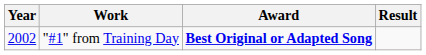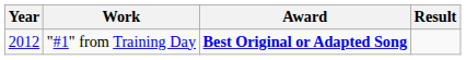 <table class="wikitable">
 <tr>
 <th>Year</th>
 <th>Work</th>
 <th>Award</th>
 <th>Result</th>
 </tr>
 <tr>
-<td><a href='#'>2002</a></td>
+<td><a href='#'>2012</a></td>
 <td>"<a href='#'>#1</a>" from <a href='#'>Training Day</a></td>
 <td><strong><a href='#'>Best Original or Adapted Song</a></strong></td>
 <td></td>
 </tr>
 </table>
